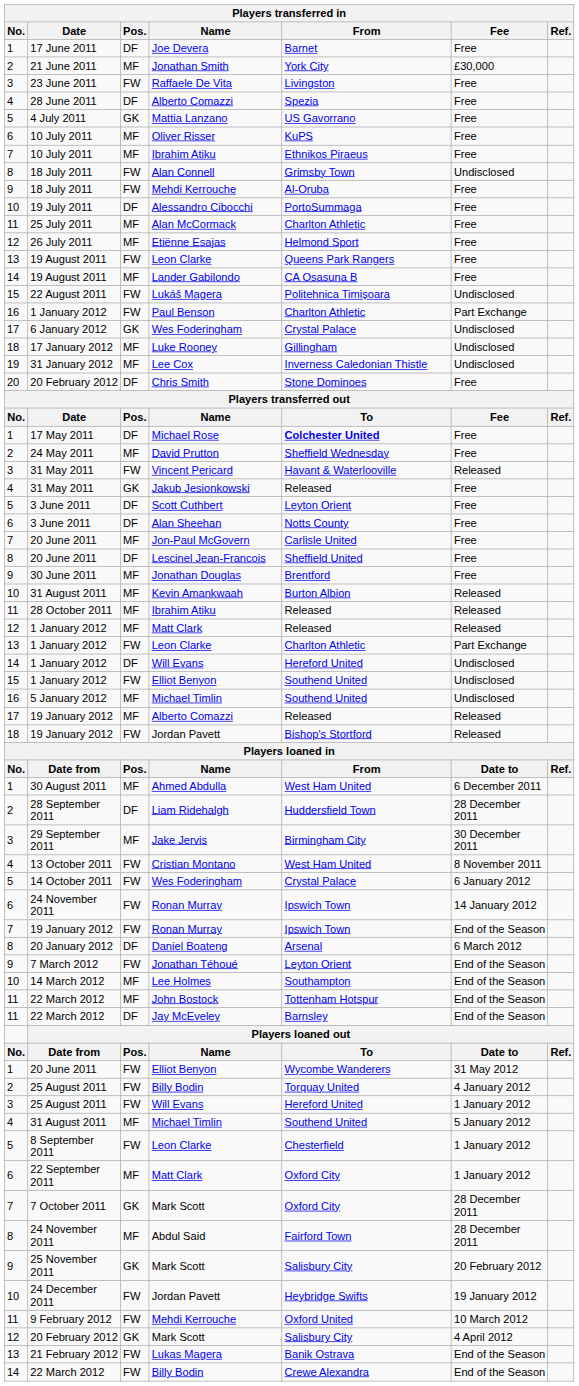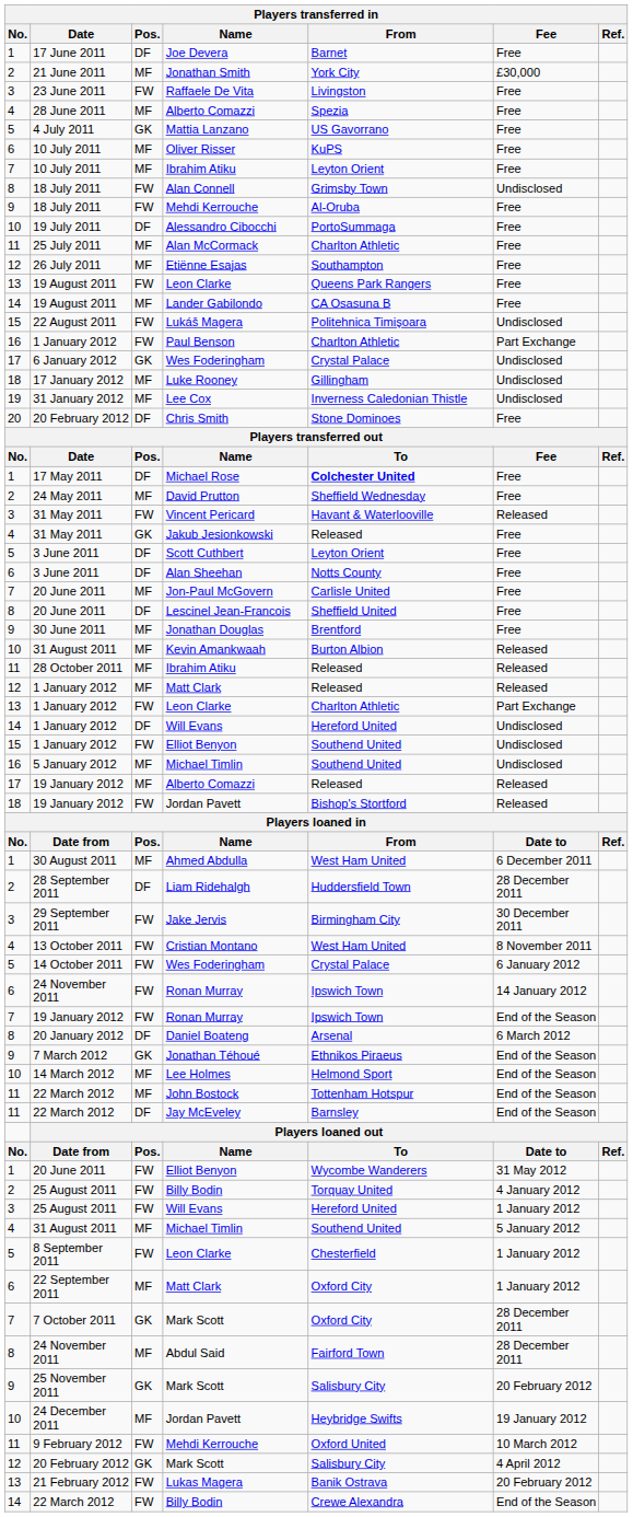 <table class="wikitable" style="font-size:95%;">
 <tr>
 <th colspan="7">Players transferred in</th>
 </tr>
 <tr>
 <th style="width:25px;">No.</th>
 <th style="width:120px;">Date</th>
 <th style="width:25px;">Pos.</th>
 <th style="width:175px;">Name</th>
 <th style="width:225px;">From</th>
 <th style="width:125px;">Fee</th>
 <th style="width:25px;">Ref.</th>
 </tr>
 <tr>
 <td>1</td>
 <td>17 June 2011</td>
 <td>DF</td>
 <td> <a href='#'>Joe Devera</a></td>
 <td> <a href='#'>Barnet</a></td>
 <td>Free</td>
 <td></td>
 </tr>
 <tr>
 <td>2</td>
 <td>21 June 2011</td>
 <td>MF</td>
 <td> <a href='#'>Jonathan Smith</a></td>
 <td> <a href='#'>York City</a></td>
 <td>£30,000</td>
 <td></td>
 </tr>
 <tr>
 <td>3</td>
 <td>23 June 2011</td>
 <td>FW</td>
 <td> <a href='#'>Raffaele De Vita</a></td>
 <td> <a href='#'>Livingston</a></td>
 <td>Free</td>
 <td></td>
 </tr>
 <tr>
 <td>4</td>
 <td>28 June 2011</td>
-<td>DF</td>
+<td>MF</td>
 <td> <a href='#'>Alberto Comazzi</a></td>
 <td> <a href='#'>Spezia</a></td>
 <td>Free</td>
 <td></td>
 </tr>
 <tr>
 <td>5</td>
 <td>4 July 2011</td>
 <td>GK</td>
 <td> <a href='#'>Mattia Lanzano</a></td>
 <td> <a href='#'>US Gavorrano</a></td>
 <td>Free</td>
 <td></td>
 </tr>
 <tr>
 <td>6</td>
 <td>10 July 2011</td>
 <td>MF</td>
 <td> <a href='#'>Oliver Risser</a></td>
 <td> <a href='#'>KuPS</a></td>
 <td>Free</td>
 <td></td>
 </tr>
 <tr>
 <td>7</td>
 <td>10 July 2011</td>
 <td>MF</td>
 <td> <a href='#'>Ibrahim Atiku</a></td>
-<td> <a href='#'>Ethnikos Piraeus</a></td>
+<td> <a href='#'>Leyton Orient</a></td>
 <td>Free</td>
 <td></td>
 </tr>
 <tr>
 <td>8</td>
 <td>18 July 2011</td>
 <td>FW</td>
 <td> <a href='#'>Alan Connell</a></td>
 <td> <a href='#'>Grimsby Town</a></td>
 <td>Undisclosed</td>
 <td></td>
 </tr>
 <tr>
 <td>9</td>
 <td>18 July 2011</td>
 <td>FW</td>
 <td> <a href='#'>Mehdi Kerrouche</a></td>
 <td> <a href='#'>Al-Oruba</a></td>
 <td>Free</td>
 <td></td>
 </tr>
 <tr>
 <td>10</td>
 <td>19 July 2011</td>
 <td>DF</td>
 <td> <a href='#'>Alessandro Cibocchi</a></td>
 <td> <a href='#'>PortoSummaga</a></td>
 <td>Free</td>
 <td></td>
 </tr>
 <tr>
 <td>11</td>
 <td>25 July 2011</td>
 <td>MF</td>
 <td> <a href='#'>Alan McCormack</a></td>
 <td> <a href='#'>Charlton Athletic</a></td>
 <td>Free</td>
 <td></td>
 </tr>
 <tr>
 <td>12</td>
 <td>26 July 2011</td>
 <td>MF</td>
 <td> <a href='#'>Etiënne Esajas</a></td>
-<td> <a href='#'>Helmond Sport</a></td>
+<td> <a href='#'>Southampton</a></td>
 <td>Free</td>
 <td></td>
 </tr>
 <tr>
 <td>13</td>
 <td>19 August 2011</td>
 <td>FW</td>
 <td> <a href='#'>Leon Clarke</a></td>
 <td> <a href='#'>Queens Park Rangers</a></td>
 <td>Free</td>
 <td></td>
 </tr>
 <tr>
 <td>14</td>
 <td>19 August 2011</td>
 <td>MF</td>
 <td> <a href='#'>Lander Gabilondo</a></td>
 <td> <a href='#'>CA Osasuna B</a></td>
 <td>Free</td>
 <td></td>
 </tr>
 <tr>
 <td>15</td>
 <td>22 August 2011</td>
 <td>FW</td>
 <td> <a href='#'>Lukáš Magera</a></td>
 <td> <a href='#'>Politehnica Timișoara</a></td>
 <td>Undisclosed</td>
 <td></td>
 </tr>
 <tr>
 <td>16</td>
 <td>1 January 2012</td>
 <td>FW</td>
 <td> <a href='#'>Paul Benson</a></td>
 <td> <a href='#'>Charlton Athletic</a></td>
 <td>Part Exchange</td>
 <td></td>
 </tr>
 <tr>
 <td>17</td>
 <td>6 January 2012</td>
 <td>GK</td>
 <td> <a href='#'>Wes Foderingham</a></td>
 <td> <a href='#'>Crystal Palace</a></td>
 <td>Undisclosed</td>
 <td></td>
 </tr>
 <tr>
 <td>18</td>
 <td>17 January 2012</td>
 <td>MF</td>
 <td> <a href='#'>Luke Rooney</a></td>
 <td> <a href='#'>Gillingham</a></td>
 <td>Undisclosed</td>
 <td></td>
 </tr>
 <tr>
 <td>19</td>
 <td>31 January 2012</td>
 <td>MF</td>
 <td> <a href='#'>Lee Cox</a></td>
 <td> <a href='#'>Inverness Caledonian Thistle</a></td>
 <td>Undisclosed</td>
 <td></td>
 </tr>
 <tr>
 <td>20</td>
 <td>20 February 2012</td>
 <td>DF</td>
 <td> <a href='#'>Chris Smith</a></td>
 <td> <a href='#'>Stone Dominoes</a></td>
 <td>Free</td>
 <td></td>
 </tr>
 <tr>
 <th colspan="7">Players transferred out</th>
 </tr>
 <tr>
 <th>No.</th>
 <th>Date</th>
 <th>Pos.</th>
 <th>Name</th>
 <th>To</th>
 <th>Fee</th>
 <th>Ref.</th>
 </tr>
 <tr>
 <td>1</td>
 <td>17 May 2011</td>
 <td>DF</td>
 <td> <a href='#'>Michael Rose</a></td>
 <td><strong> <a href='#'>Colchester United</a></strong></td>
 <td>Free</td>
 <td></td>
 </tr>
 <tr>
 <td>2</td>
 <td>24 May 2011</td>
 <td>MF</td>
 <td> <a href='#'>David Prutton</a></td>
 <td> <a href='#'>Sheffield Wednesday</a></td>
 <td>Free</td>
 <td></td>
 </tr>
 <tr>
 <td>3</td>
 <td>31 May 2011</td>
 <td>FW</td>
 <td> <a href='#'>Vincent Pericard</a></td>
 <td> <a href='#'>Havant & Waterlooville</a></td>
 <td>Released</td>
 <td></td>
 </tr>
 <tr>
 <td>4</td>
 <td>31 May 2011</td>
 <td>GK</td>
 <td> <a href='#'>Jakub Jesionkowski</a></td>
 <td> Released</td>
 <td>Free</td>
 <td></td>
 </tr>
 <tr>
 <td>5</td>
 <td>3 June 2011</td>
 <td>DF</td>
 <td> <a href='#'>Scott Cuthbert</a></td>
 <td> <a href='#'>Leyton Orient</a></td>
 <td>Free</td>
 <td></td>
 </tr>
 <tr>
 <td>6</td>
 <td>3 June 2011</td>
 <td>DF</td>
 <td> <a href='#'>Alan Sheehan</a></td>
 <td> <a href='#'>Notts County</a></td>
 <td>Free</td>
 <td></td>
 </tr>
 <tr>
 <td>7</td>
 <td>20 June 2011</td>
 <td>MF</td>
 <td> <a href='#'>Jon-Paul McGovern</a></td>
 <td> <a href='#'>Carlisle United</a></td>
 <td>Free</td>
 <td></td>
 </tr>
 <tr>
 <td>8</td>
 <td>20 June 2011</td>
 <td>DF</td>
 <td> <a href='#'>Lescinel Jean-Francois</a></td>
 <td> <a href='#'>Sheffield United</a></td>
 <td>Free</td>
 <td></td>
 </tr>
 <tr>
 <td>9</td>
 <td>30 June 2011</td>
 <td>MF</td>
 <td> <a href='#'>Jonathan Douglas</a></td>
 <td> <a href='#'>Brentford</a></td>
 <td>Free</td>
 <td></td>
 </tr>
 <tr>
 <td>10</td>
 <td>31 August 2011</td>
 <td>MF</td>
 <td> <a href='#'>Kevin Amankwaah</a></td>
 <td>  <a href='#'>Burton Albion</a></td>
 <td>Released</td>
 <td></td>
 </tr>
 <tr>
 <td>11</td>
 <td>28 October 2011</td>
 <td>MF</td>
 <td> <a href='#'>Ibrahim Atiku</a></td>
 <td> Released</td>
 <td>Released</td>
 <td></td>
 </tr>
 <tr>
 <td>12</td>
 <td>1 January 2012</td>
 <td>MF</td>
 <td> <a href='#'>Matt Clark</a></td>
 <td> Released</td>
 <td>Released</td>
 <td></td>
 </tr>
 <tr>
 <td>13</td>
 <td>1 January 2012</td>
 <td>FW</td>
 <td> <a href='#'>Leon Clarke</a></td>
 <td> <a href='#'>Charlton Athletic</a></td>
 <td>Part Exchange</td>
 <td></td>
 </tr>
 <tr>
 <td>14</td>
 <td>1 January 2012</td>
 <td>DF</td>
 <td> <a href='#'>Will Evans</a></td>
 <td> <a href='#'>Hereford United</a></td>
 <td>Undisclosed</td>
 <td></td>
 </tr>
 <tr>
 <td>15</td>
 <td>1 January 2012</td>
 <td>FW</td>
 <td> <a href='#'>Elliot Benyon</a></td>
 <td> <a href='#'>Southend United</a></td>
 <td>Undisclosed</td>
 <td></td>
 </tr>
 <tr>
 <td>16</td>
 <td>5 January 2012</td>
 <td>MF</td>
 <td> <a href='#'>Michael Timlin</a></td>
 <td> <a href='#'>Southend United</a></td>
 <td>Undisclosed</td>
 <td></td>
 </tr>
 <tr>
 <td>17</td>
 <td>19 January 2012</td>
 <td>MF</td>
 <td> <a href='#'>Alberto Comazzi</a></td>
 <td> Released</td>
 <td>Released</td>
 <td></td>
 </tr>
 <tr>
 <td>18</td>
 <td>19 January 2012</td>
 <td>FW</td>
 <td> Jordan Pavett</td>
 <td> <a href='#'>Bishop's Stortford</a></td>
 <td>Released</td>
 <td></td>
 </tr>
 <tr>
 <th colspan="7">Players loaned in</th>
 </tr>
 <tr>
 <th>No.</th>
 <th>Date from</th>
 <th>Pos.</th>
 <th>Name</th>
 <th>From</th>
 <th>Date to</th>
 <th>Ref.</th>
 </tr>
 <tr>
 <td>1</td>
 <td>30 August 2011</td>
 <td>MF</td>
 <td> <a href='#'>Ahmed Abdulla</a></td>
 <td> <a href='#'>West Ham United</a></td>
 <td>6 December 2011</td>
 <td></td>
 </tr>
 <tr>
 <td>2</td>
 <td>28 September 2011</td>
 <td>DF</td>
 <td> <a href='#'>Liam Ridehalgh</a></td>
 <td> <a href='#'>Huddersfield Town</a></td>
 <td>28 December 2011</td>
 <td></td>
 </tr>
 <tr>
 <td>3</td>
 <td>29 September 2011</td>
-<td>MF</td>
+<td>FW</td>
 <td> <a href='#'>Jake Jervis</a></td>
 <td> <a href='#'>Birmingham City</a></td>
 <td>30 December 2011</td>
 <td></td>
 </tr>
 <tr>
 <td>4</td>
 <td>13 October 2011</td>
 <td>FW</td>
 <td> <a href='#'>Cristian Montano</a></td>
 <td> <a href='#'>West Ham United</a></td>
 <td>8 November 2011</td>
 <td></td>
 </tr>
 <tr>
 <td>5</td>
 <td>14 October 2011</td>
 <td>FW</td>
 <td> <a href='#'>Wes Foderingham</a></td>
 <td> <a href='#'>Crystal Palace</a></td>
 <td>6 January 2012</td>
 <td></td>
 </tr>
 <tr>
 <td>6</td>
 <td>24 November 2011</td>
 <td>FW</td>
 <td> <a href='#'>Ronan Murray</a></td>
 <td> <a href='#'>Ipswich Town</a></td>
 <td>14 January 2012</td>
 <td></td>
 </tr>
 <tr>
 <td>7</td>
 <td>19 January 2012</td>
 <td>FW</td>
 <td> <a href='#'>Ronan Murray</a></td>
 <td> <a href='#'>Ipswich Town</a></td>
 <td>End of the Season</td>
 <td></td>
 </tr>
 <tr>
 <td>8</td>
 <td>20 January 2012</td>
 <td>DF</td>
 <td> <a href='#'>Daniel Boateng</a></td>
 <td> <a href='#'>Arsenal</a></td>
 <td>6 March 2012</td>
 <td></td>
 </tr>
 <tr>
 <td>9</td>
 <td>7 March 2012</td>
-<td>FW</td>
+<td>GK</td>
 <td> <a href='#'>Jonathan Téhoué</a></td>
-<td> <a href='#'>Leyton Orient</a></td>
+<td> <a href='#'>Ethnikos Piraeus</a></td>
 <td>End of the Season</td>
 <td></td>
 </tr>
 <tr>
 <td>10</td>
 <td>14 March 2012</td>
 <td>MF</td>
 <td> <a href='#'>Lee Holmes</a></td>
-<td> <a href='#'>Southampton</a></td>
+<td> <a href='#'>Helmond Sport</a></td>
 <td>End of the Season</td>
 <td></td>
 </tr>
 <tr>
 <td>11</td>
 <td>22 March 2012</td>
 <td>MF</td>
 <td> <a href='#'>John Bostock</a></td>
 <td> <a href='#'>Tottenham Hotspur</a></td>
 <td>End of the Season</td>
 <td></td>
 </tr>
 <tr>
 <td>11</td>
 <td>22 March 2012</td>
 <td>DF</td>
 <td> <a href='#'>Jay McEveley</a></td>
 <td> <a href='#'>Barnsley</a></td>
 <td>End of the Season</td>
 <td></td>
 </tr>
 <tr>
 <td></td>
 <th colspan="7">Players loaned out</th>
 </tr>
 <tr>
 <th>No.</th>
 <th>Date from</th>
 <th>Pos.</th>
 <th>Name</th>
 <th>To</th>
 <th>Date to</th>
 <th>Ref.</th>
 </tr>
 <tr>
 <td>1</td>
 <td>20 June 2011</td>
 <td>FW</td>
 <td> <a href='#'>Elliot Benyon</a></td>
 <td> <a href='#'>Wycombe Wanderers</a></td>
 <td>31 May 2012</td>
 <td></td>
 </tr>
 <tr>
 <td>2</td>
 <td>25 August 2011</td>
 <td>FW</td>
 <td> <a href='#'>Billy Bodin</a></td>
 <td> <a href='#'>Torquay United</a></td>
 <td>4 January 2012</td>
 <td></td>
 </tr>
 <tr>
 <td>3</td>
 <td>25 August 2011</td>
 <td>FW</td>
 <td> <a href='#'>Will Evans</a></td>
 <td> <a href='#'>Hereford United</a></td>
 <td>1 January 2012</td>
 <td></td>
 </tr>
 <tr>
 <td>4</td>
 <td>31 August 2011</td>
 <td>MF</td>
 <td> <a href='#'>Michael Timlin</a></td>
 <td> <a href='#'>Southend United</a></td>
 <td>5 January 2012</td>
 <td></td>
 </tr>
 <tr>
 <td>5</td>
 <td>8 September 2011</td>
 <td>FW</td>
 <td> <a href='#'>Leon Clarke</a></td>
 <td> <a href='#'>Chesterfield</a></td>
 <td>1 January 2012</td>
 <td></td>
 </tr>
 <tr>
 <td>6</td>
 <td>22 September 2011</td>
 <td>MF</td>
 <td> <a href='#'>Matt Clark</a></td>
 <td> <a href='#'>Oxford City</a></td>
 <td>1 January 2012</td>
 <td></td>
 </tr>
 <tr>
 <td>7</td>
 <td>7 October 2011</td>
 <td>GK</td>
 <td> Mark Scott</td>
 <td> <a href='#'>Oxford City</a></td>
 <td>28 December 2011</td>
 <td></td>
 </tr>
 <tr>
 <td>8</td>
 <td>24 November 2011</td>
 <td>MF</td>
 <td> Abdul Said</td>
 <td> <a href='#'>Fairford Town</a></td>
 <td>28 December 2011</td>
 <td></td>
 </tr>
 <tr>
 <td>9</td>
 <td>25 November 2011</td>
 <td>GK</td>
 <td> Mark Scott</td>
 <td> <a href='#'>Salisbury City</a></td>
 <td>20 February 2012</td>
 <td></td>
 </tr>
 <tr>
 <td>10</td>
 <td>24 December 2011</td>
-<td>FW</td>
+<td>MF</td>
 <td> Jordan Pavett</td>
 <td> <a href='#'>Heybridge Swifts</a></td>
 <td>19 January 2012</td>
 <td></td>
 </tr>
 <tr>
 <td>11</td>
 <td>9 February 2012</td>
 <td>FW</td>
 <td> <a href='#'>Mehdi Kerrouche</a></td>
 <td> <a href='#'>Oxford United</a></td>
 <td>10 March 2012</td>
 <td></td>
 </tr>
 <tr>
 <td>12</td>
 <td>20 February 2012</td>
 <td>GK</td>
 <td> Mark Scott</td>
 <td> <a href='#'>Salisbury City</a></td>
 <td>4 April 2012</td>
 <td></td>
 </tr>
 <tr>
 <td>13</td>
 <td>21 February 2012</td>
 <td>FW</td>
 <td> <a href='#'>Lukas Magera</a></td>
 <td> <a href='#'>Banik Ostrava</a></td>
-<td>End of the Season</td>
+<td>20 February 2012</td>
 <td></td>
 </tr>
 <tr>
 <td>14</td>
 <td>22 March 2012</td>
 <td>FW</td>
 <td> <a href='#'>Billy Bodin</a></td>
 <td> <a href='#'>Crewe Alexandra</a></td>
 <td>End of the Season</td>
 <td></td>
 </tr>
 </table>
